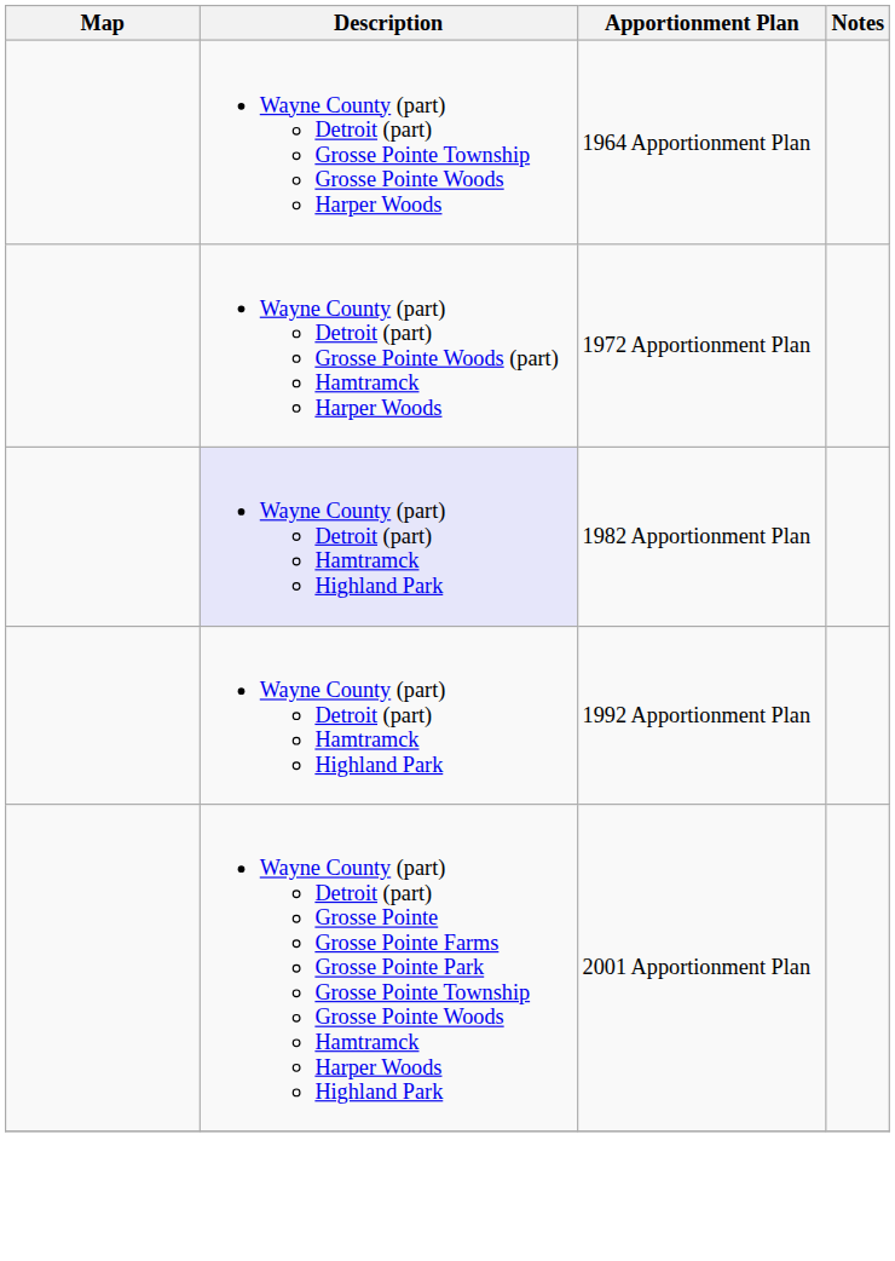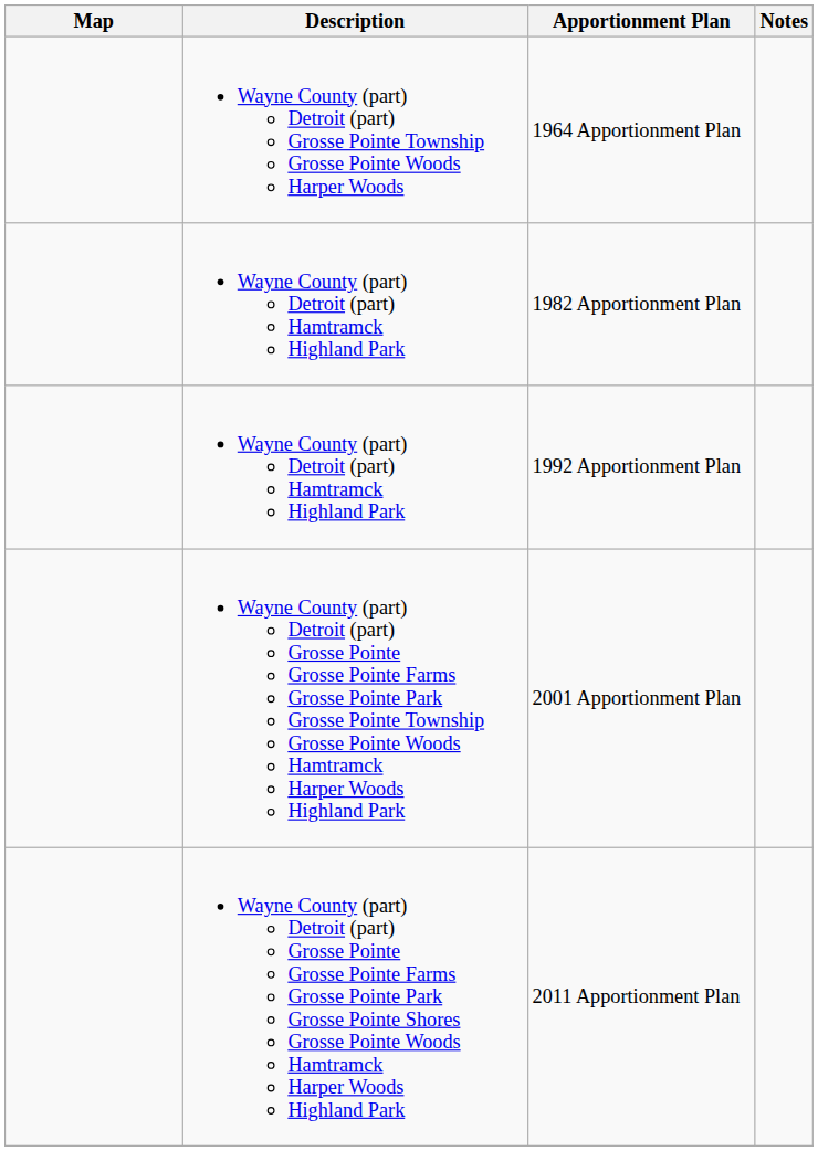 <table class="wikitable sortable">
 <tr>
 <th style="width:100pt;">Map</th>
 <th style="width:200pt;">Description</th>
 <th style="width:130pt;">Apportionment Plan</th>
 <th style="width:15pt;">Notes</th>
 </tr>
 <tr>
 <td></td>
 <td><br><ul><li><a href='#'>Wayne County</a> (part)<ul><li><a href='#'>Detroit</a> (part)</li><li><a href='#'>Grosse Pointe Township</a></li><li><a href='#'>Grosse Pointe Woods</a></li><li><a href='#'>Harper Woods</a></li></ul></li></ul></td>
 <td>1964 Apportionment Plan</td>
 <td></td>
 </tr>
 <tr>
 <td></td>
-<td><br><ul><li><a href='#'>Wayne County</a> (part)<ul><li><a href='#'>Detroit</a> (part)</li><li><a href='#'>Grosse Pointe Woods</a> (part)</li><li><a href='#'>Hamtramck</a></li><li><a href='#'>Harper Woods</a></li></ul></li></ul></td>
-<td>1972 Apportionment Plan</td>
-<td></td>
-</tr>
-<tr>
-<td></td>
-<td style="background: lavender;"><br><ul><li><a href='#'>Wayne County</a> (part)<ul><li><a href='#'>Detroit</a> (part)</li><li><a href='#'>Hamtramck</a></li><li><a href='#'>Highland Park</a></li></ul></li></ul></td>
+<td><br><ul><li><a href='#'>Wayne County</a> (part)<ul><li><a href='#'>Detroit</a> (part)</li><li><a href='#'>Hamtramck</a></li><li><a href='#'>Highland Park</a></li></ul></li></ul></td>
 <td>1982 Apportionment Plan</td>
 <td></td>
 </tr>
 <tr>
 <td></td>
 <td><br><ul><li><a href='#'>Wayne County</a> (part)<ul><li><a href='#'>Detroit</a> (part)</li><li><a href='#'>Hamtramck</a></li><li><a href='#'>Highland Park</a></li></ul></li></ul></td>
 <td>1992 Apportionment Plan</td>
 <td></td>
 </tr>
 <tr>
 <td></td>
 <td><br><ul><li><a href='#'>Wayne County</a> (part)<ul><li><a href='#'>Detroit</a> (part)</li><li><a href='#'>Grosse Pointe</a></li><li><a href='#'>Grosse Pointe Farms</a></li><li><a href='#'>Grosse Pointe Park</a></li><li><a href='#'>Grosse Pointe Township</a></li><li><a href='#'>Grosse Pointe Woods</a></li><li><a href='#'>Hamtramck</a></li><li><a href='#'>Harper Woods</a></li><li><a href='#'>Highland Park</a></li></ul></li></ul></td>
 <td>2001 Apportionment Plan</td>
 <td></td>
 </tr>
 <tr>
+<td></td>
+<td><br><ul><li><a href='#'>Wayne County</a> (part)<ul><li><a href='#'>Detroit</a> (part)</li><li><a href='#'>Grosse Pointe</a></li><li><a href='#'>Grosse Pointe Farms</a></li><li><a href='#'>Grosse Pointe Park</a></li><li><a href='#'>Grosse Pointe Shores</a></li><li><a href='#'>Grosse Pointe Woods</a></li><li><a href='#'>Hamtramck</a></li><li><a href='#'>Harper Woods</a></li><li><a href='#'>Highland Park</a></li></ul></li></ul></td>
+<td>2011 Apportionment Plan</td>
+<td></td>
+</tr>
+<tr>
 </tr>
 </table>
